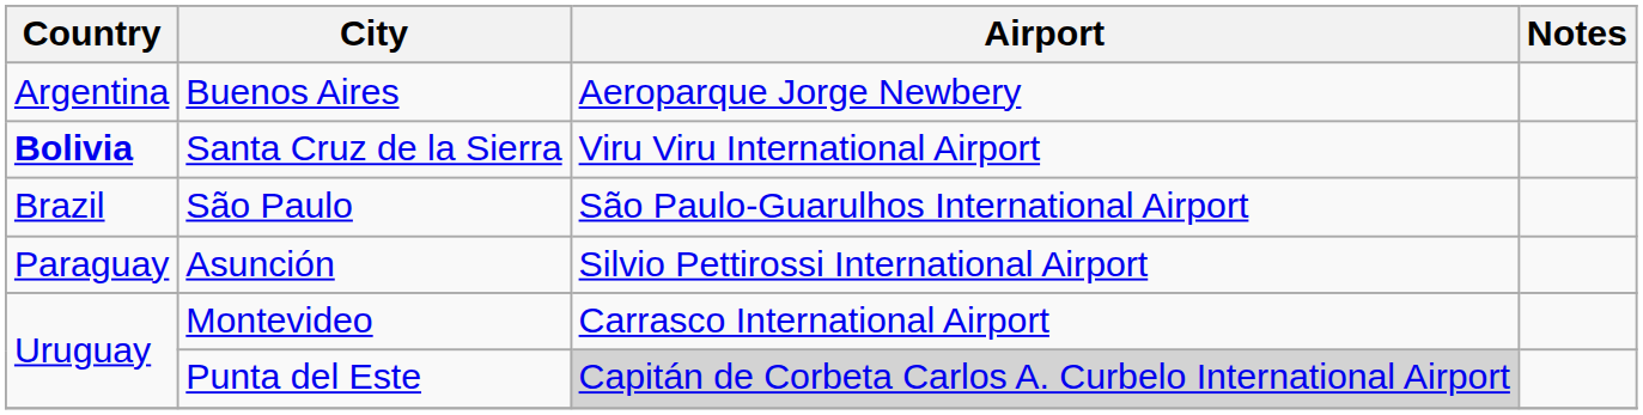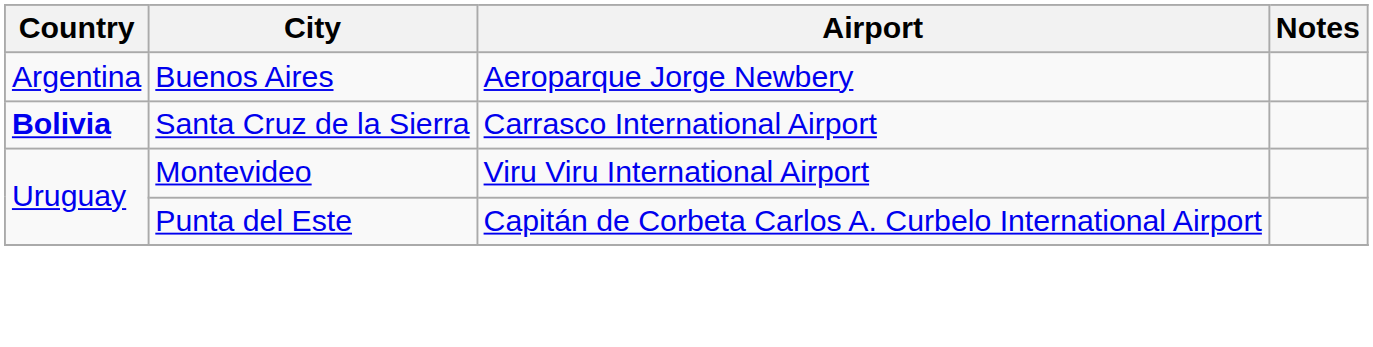 <table class="sortable wikitable">
 <tr>
 <th>Country</th>
 <th>City</th>
 <th>Airport</th>
 <th>Notes</th>
 </tr>
 <tr>
 <td><a href='#'>Argentina</a></td>
 <td><a href='#'>Buenos Aires</a></td>
 <td><a href='#'>Aeroparque Jorge Newbery</a></td>
 <td></td>
 </tr>
 <tr>
 <td><strong><a href='#'>Bolivia</a></strong></td>
 <td><a href='#'>Santa Cruz de la Sierra</a></td>
-<td><a href='#'>Viru Viru International Airport</a></td>
-<td></td>
-</tr>
-<tr>
-<td><a href='#'>Brazil</a></td>
-<td><a href='#'>São Paulo</a></td>
-<td><a href='#'>São Paulo-Guarulhos International Airport</a></td>
-<td></td>
-</tr>
-<tr>
-<td><a href='#'>Paraguay</a></td>
-<td><a href='#'>Asunción</a></td>
-<td><a href='#'>Silvio Pettirossi International Airport</a></td>
+<td><a href='#'>Carrasco International Airport</a></td>
 <td></td>
 </tr>
 <tr>
 <td rowspan=2><a href='#'>Uruguay</a></td>
 <td><a href='#'>Montevideo</a></td>
-<td><a href='#'>Carrasco International Airport</a></td>
+<td><a href='#'>Viru Viru International Airport</a></td>
 <td></td>
 </tr>
 <tr>
 <td><a href='#'>Punta del Este</a></td>
-<td style="background: lightgrey;"><a href='#'>Capitán de Corbeta Carlos A. Curbelo International Airport</a></td>
+<td><a href='#'>Capitán de Corbeta Carlos A. Curbelo International Airport</a></td>
 <td></td>
 </tr>
 <tr>
 </tr>
 </table>
